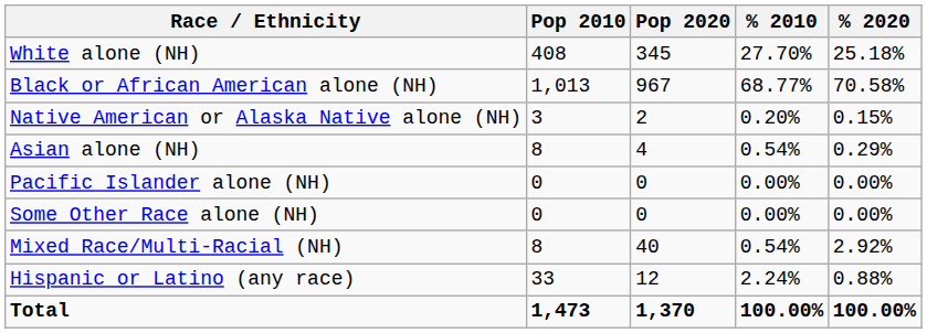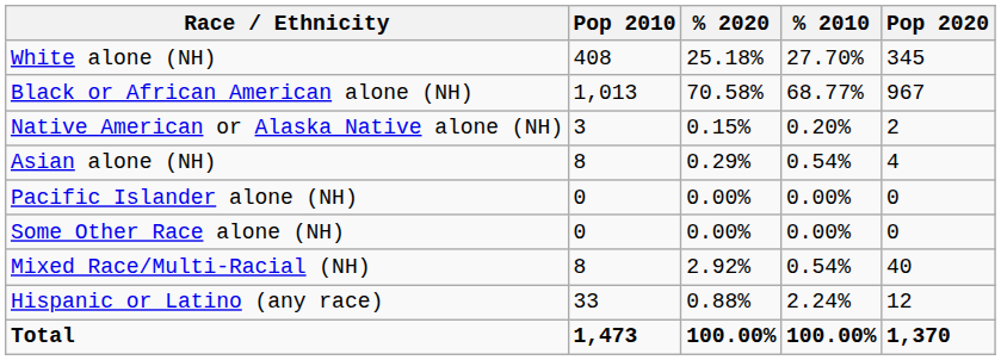 <table class="wikitable">
 <tr>
 <th>Race / Ethnicity</th>
 <th>Pop 2010</th>
+<th>% 2020</th>
+<th>% 2010</th>
 <th>Pop 2020</th>
-<th>% 2010</th>
-<th>% 2020</th>
 </tr>
 <tr>
 <td><a href='#'>White</a> alone (NH)</td>
 <td>408</td>
+<td>25.18%</td>
+<td>27.70%</td>
 <td>345</td>
-<td>27.70%</td>
-<td>25.18%</td>
 </tr>
 <tr>
 <td><a href='#'>Black or African American</a> alone (NH)</td>
 <td>1,013</td>
+<td>70.58%</td>
+<td>68.77%</td>
 <td>967</td>
-<td>68.77%</td>
-<td>70.58%</td>
 </tr>
 <tr>
 <td><a href='#'>Native American</a> or <a href='#'>Alaska Native</a> alone (NH)</td>
 <td>3</td>
+<td>0.15%</td>
+<td>0.20%</td>
 <td>2</td>
-<td>0.20%</td>
-<td>0.15%</td>
 </tr>
 <tr>
 <td><a href='#'>Asian</a> alone (NH)</td>
 <td>8</td>
+<td>0.29%</td>
+<td>0.54%</td>
 <td>4</td>
-<td>0.54%</td>
-<td>0.29%</td>
 </tr>
 <tr>
 <td><a href='#'>Pacific Islander</a> alone (NH)</td>
 <td>0</td>
-<td>0</td>
 <td>0.00%</td>
 <td>0.00%</td>
+<td>0</td>
 </tr>
 <tr>
 <td><a href='#'>Some Other Race</a> alone (NH)</td>
 <td>0</td>
-<td>0</td>
 <td>0.00%</td>
 <td>0.00%</td>
+<td>0</td>
 </tr>
 <tr>
 <td><a href='#'>Mixed Race/Multi-Racial</a> (NH)</td>
 <td>8</td>
+<td>2.92%</td>
+<td>0.54%</td>
 <td>40</td>
-<td>0.54%</td>
-<td>2.92%</td>
 </tr>
 <tr>
 <td><a href='#'>Hispanic or Latino</a> (any race)</td>
 <td>33</td>
+<td>0.88%</td>
+<td>2.24%</td>
 <td>12</td>
-<td>2.24%</td>
-<td>0.88%</td>
 </tr>
 <tr>
 <td><strong>Total</strong></td>
 <td><strong>1,473</strong></td>
-<td><strong>1,370</strong></td>
 <td><strong>100.00%</strong></td>
 <td><strong>100.00%</strong></td>
+<td><strong>1,370</strong></td>
 </tr>
 </table>
